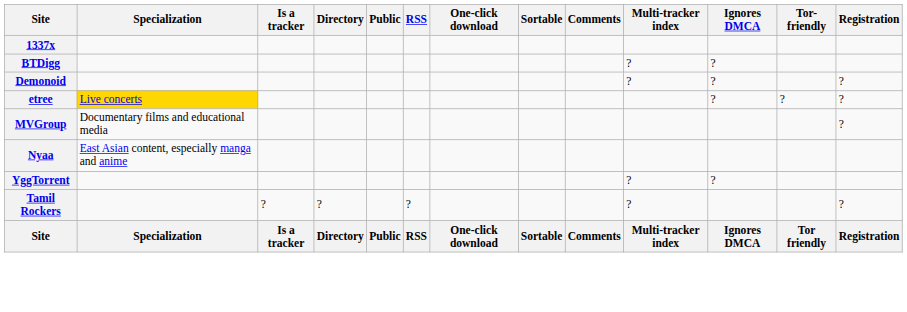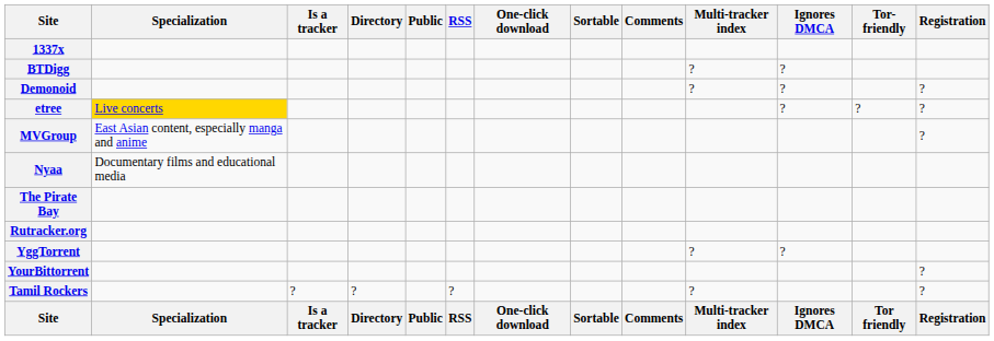 <table class="wikitable sortable sort-under">
 <tr>
 <th>Site</th>
 <th>Specialization</th>
 <th>Is a tracker</th>
 <th>Directory</th>
 <th>Public</th>
 <th><a href='#'>RSS</a></th>
 <th>One-click download</th>
 <th>Sortable</th>
 <th>Comments</th>
 <th>Multi-tracker index</th>
 <th>Ignores <a href='#'>DMCA</a></th>
 <th>Tor-friendly</th>
 <th>Registration</th>
 </tr>
 <tr>
 <th><a href='#'>1337x</a></th>
 <td></td>
 <td></td>
 <td></td>
 <td></td>
 <td></td>
 <td></td>
 <td></td>
 <td></td>
 <td></td>
 <td></td>
 <td></td>
 <td></td>
 </tr>
 <tr>
 <th><a href='#'>BTDigg</a></th>
 <td></td>
 <td></td>
 <td></td>
 <td></td>
 <td></td>
 <td></td>
 <td></td>
 <td></td>
 <td>?</td>
 <td>?</td>
 <td></td>
 <td></td>
 </tr>
 <tr>
 <th><a href='#'>Demonoid</a></th>
 <td></td>
 <td></td>
 <td></td>
 <td></td>
 <td></td>
 <td></td>
 <td></td>
 <td></td>
 <td>?</td>
 <td>?</td>
 <td></td>
 <td>?</td>
 </tr>
 <tr>
 <th><a href='#'>etree</a></th>
 <td style="background: gold;"><a href='#'>Live concerts</a></td>
 <td></td>
 <td></td>
 <td></td>
 <td></td>
 <td></td>
 <td></td>
 <td></td>
 <td></td>
 <td>?</td>
 <td>?</td>
 <td>?</td>
 </tr>
 <tr>
 <th><a href='#'>MVGroup</a></th>
-<td>Documentary films and educational media</td>
+<td><a href='#'>East Asian</a> content, especially <a href='#'>manga</a> and <a href='#'>anime</a></td>
 <td></td>
 <td></td>
 <td></td>
 <td></td>
 <td></td>
 <td></td>
 <td></td>
 <td></td>
 <td></td>
 <td></td>
 <td>?</td>
 </tr>
 <tr>
 <th><a href='#'>Nyaa</a></th>
-<td><a href='#'>East Asian</a> content, especially <a href='#'>manga</a> and <a href='#'>anime</a></td>
+<td>Documentary films and educational media</td>
+<td></td>
+<td></td>
+<td></td>
+<td></td>
+<td></td>
+<td></td>
+<td></td>
+<td></td>
+<td></td>
+<td></td>
+<td></td>
+</tr>
+<tr>
+<th><a href='#'>The Pirate Bay</a></th>
+<td></td>
+<td></td>
+<td></td>
+<td></td>
+<td></td>
+<td></td>
+<td></td>
+<td></td>
+<td></td>
+<td></td>
+<td></td>
+<td></td>
+</tr>
+<tr>
+<th><a href='#'>Rutracker.org</a></th>
+<td></td>
 <td></td>
 <td></td>
 <td></td>
 <td></td>
 <td></td>
 <td></td>
 <td></td>
 <td></td>
 <td></td>
 <td></td>
 <td></td>
 </tr>
 <tr>
 <th><a href='#'>YggTorrent</a></th>
 <td></td>
 <td></td>
 <td></td>
 <td></td>
 <td></td>
 <td></td>
 <td></td>
 <td></td>
 <td>?</td>
 <td>?</td>
 <td></td>
 <td></td>
+</tr>
+<tr>
+<th><a href='#'>YourBittorrent</a></th>
+<td></td>
+<td></td>
+<td></td>
+<td></td>
+<td></td>
+<td></td>
+<td></td>
+<td></td>
+<td></td>
+<td></td>
+<td></td>
+<td>?</td>
 </tr>
 <tr>
 <th><a href='#'>Tamil Rockers</a></th>
 <td></td>
 <td>?</td>
 <td>?</td>
 <td></td>
 <td>?</td>
 <td></td>
 <td></td>
 <td></td>
 <td>?</td>
 <td></td>
 <td></td>
 <td>?</td>
 </tr>
 <tr class="sortbottom">
 <th>Site</th>
 <th>Specialization</th>
 <th>Is a tracker</th>
 <th>Directory</th>
 <th>Public</th>
 <th>RSS</th>
 <th>One-click download</th>
 <th>Sortable</th>
 <th>Comments</th>
 <th>Multi-tracker index</th>
 <th>Ignores DMCA</th>
 <th>Tor friendly</th>
 <th>Registration</th>
 </tr>
 </table>
